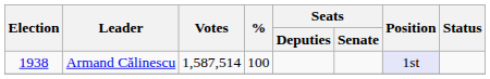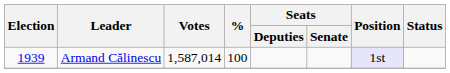 <table class="wikitable" style="text-align:center">
 <tr>
 <th rowspan="2">Election</th>
 <th rowspan="2">Leader</th>
 <th rowspan="2">Votes</th>
 <th rowspan="2">%</th>
 <th colspan="2">Seats</th>
 <th rowspan="2">Position</th>
 <th rowspan="2">Status</th>
 </tr>
 <tr>
 <th>Deputies</th>
 <th>Senate</th>
 </tr>
 <tr>
-<td><a href='#'>1938</a></td>
+<td><a href='#'>1939</a></td>
 <td><a href='#'>Armand Călinescu</a></td>
-<td>1,587,514</td>
+<td>1,587,014</td>
 <td>100</td>
 <td></td>
 <td></td>
 <td style="background: lavender;">1st</td>
 <td> </td>
 </tr>
 <tr>
 </tr>
 </table>
